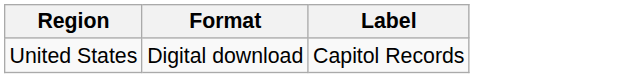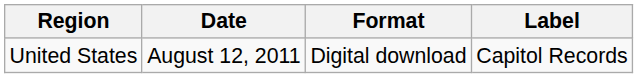 <table class=wikitable>
 <tr>
 <th>Region</th>
+<th>Date</th>
 <th>Format</th>
 <th>Label</th>
 </tr>
 <tr>
 <td>United States</td>
+<td>August 12, 2011</td>
 <td>Digital download</td>
 <td>Capitol Records</td>
 </tr>
 </table>
